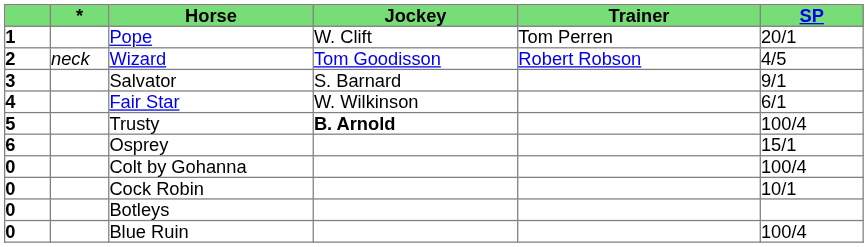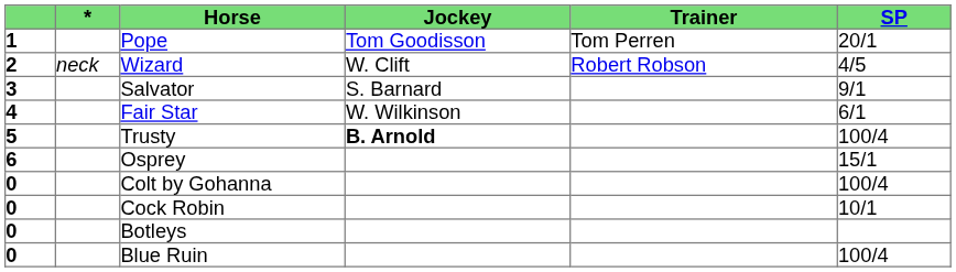 <table border="1" cellpadding="0" style="border-collapse: collapse; font-size:90%">
 <tr style="background:#7d7; text-align:center;">
 <td style="width:35px;"></td>
 <td style="width:45px;"><strong>*</strong></td>
 <td style="width:160px;"><strong>Horse</strong></td>
 <td style="width:160px;"><strong>Jockey</strong></td>
 <td style="width:190px;"><strong>Trainer</strong></td>
 <td style="width:80px;"><strong><a href='#'>SP</a></strong></td>
 </tr>
 <tr>
 <td><strong>1</strong></td>
 <td></td>
 <td><a href='#'>Pope</a></td>
-<td>W. Clift</td>
+<td><a href='#'>Tom Goodisson</a></td>
 <td>Tom Perren</td>
 <td>20/1</td>
 </tr>
 <tr>
 <td><strong>2</strong></td>
 <td><em>neck</em></td>
 <td><a href='#'>Wizard</a></td>
-<td><a href='#'>Tom Goodisson</a></td>
+<td>W. Clift</td>
 <td><a href='#'>Robert Robson</a></td>
 <td>4/5</td>
 </tr>
 <tr>
 <td><strong>3</strong></td>
 <td></td>
 <td>Salvator</td>
 <td>S. Barnard</td>
 <td></td>
 <td>9/1</td>
 </tr>
 <tr>
 <td><strong>4</strong></td>
 <td></td>
 <td><a href='#'>Fair Star</a></td>
 <td>W. Wilkinson</td>
 <td></td>
 <td>6/1</td>
 </tr>
 <tr>
 <td><strong>5</strong></td>
 <td></td>
 <td>Trusty</td>
 <td><strong>B. Arnold</strong></td>
 <td></td>
 <td>100/4</td>
 </tr>
 <tr>
 <td><strong>6</strong></td>
 <td></td>
 <td>Osprey</td>
 <td></td>
 <td></td>
 <td>15/1</td>
 </tr>
 <tr>
 <td><strong>0</strong></td>
 <td></td>
 <td>Colt by Gohanna</td>
 <td></td>
 <td></td>
 <td>100/4</td>
 </tr>
 <tr>
 <td><strong>0</strong></td>
 <td></td>
 <td>Cock Robin</td>
 <td></td>
 <td></td>
 <td>10/1</td>
 </tr>
 <tr>
 <td><strong>0</strong></td>
 <td></td>
 <td>Botleys</td>
 <td></td>
 <td></td>
 <td></td>
 </tr>
 <tr>
 <td><strong>0</strong></td>
 <td></td>
 <td>Blue Ruin</td>
 <td></td>
 <td></td>
 <td>100/4</td>
 </tr>
 </table>
